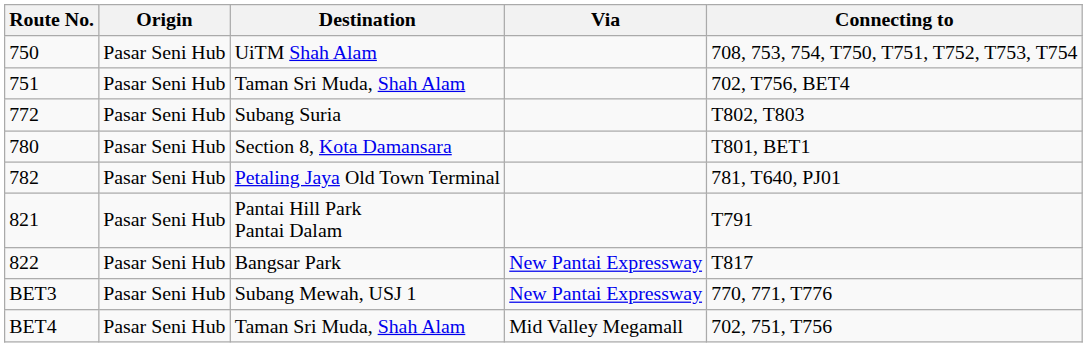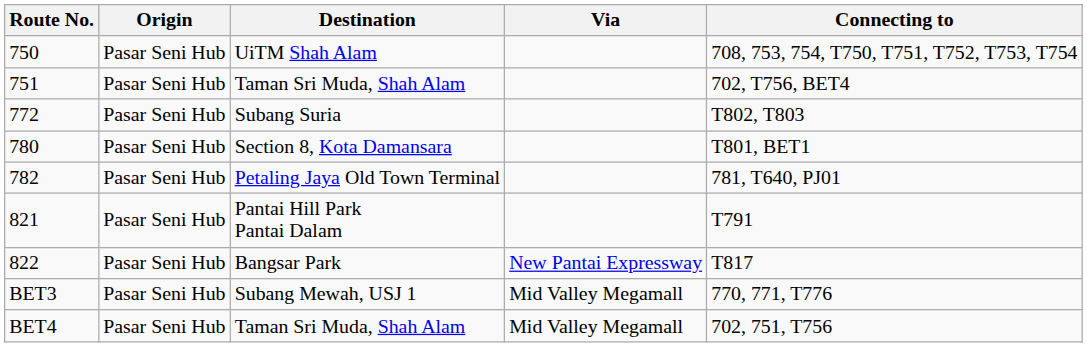 <table class="wikitable">
 <tr>
 <th>Route No.</th>
 <th>Origin</th>
 <th>Destination</th>
 <th>Via</th>
 <th>Connecting to</th>
 </tr>
 <tr>
 <td>750</td>
 <td>  Pasar Seni Hub</td>
 <td>UiTM <a href='#'>Shah Alam</a></td>
 <td></td>
 <td>708, 753, 754, T750, T751, T752, T753, T754</td>
 </tr>
 <tr>
 <td>751</td>
 <td>  Pasar Seni Hub</td>
 <td>Taman Sri Muda, <a href='#'>Shah Alam</a></td>
 <td></td>
 <td>702, T756, BET4</td>
 </tr>
 <tr>
 <td>772</td>
 <td>  Pasar Seni Hub</td>
 <td>Subang Suria</td>
 <td></td>
 <td>T802, T803</td>
 </tr>
 <tr>
 <td>780</td>
 <td>  Pasar Seni Hub</td>
 <td>Section 8, <a href='#'>Kota Damansara</a></td>
 <td></td>
 <td>T801, BET1</td>
 </tr>
 <tr>
 <td>782</td>
 <td>  Pasar Seni Hub</td>
 <td><a href='#'>Petaling Jaya</a> Old Town Terminal</td>
 <td></td>
 <td>781, T640, PJ01</td>
 </tr>
 <tr>
 <td>821</td>
 <td>  Pasar Seni Hub</td>
 <td>Pantai Hill Park <br> Pantai Dalam</td>
 <td></td>
 <td>T791</td>
 </tr>
 <tr>
 <td>822</td>
 <td>  Pasar Seni Hub</td>
 <td>Bangsar Park</td>
 <td><a href='#'>New Pantai Expressway</a></td>
 <td>T817</td>
 </tr>
 <tr>
 <td>BET3</td>
 <td>  Pasar Seni Hub</td>
 <td>Subang Mewah, USJ 1</td>
-<td><a href='#'>New Pantai Expressway</a></td>
+<td>Mid Valley Megamall</td>
 <td>770, 771, T776</td>
 </tr>
 <tr>
 <td>BET4</td>
 <td>  Pasar Seni Hub</td>
 <td>Taman Sri Muda, <a href='#'>Shah Alam</a></td>
 <td>Mid Valley Megamall</td>
 <td>702, 751, T756</td>
 </tr>
 </table>
